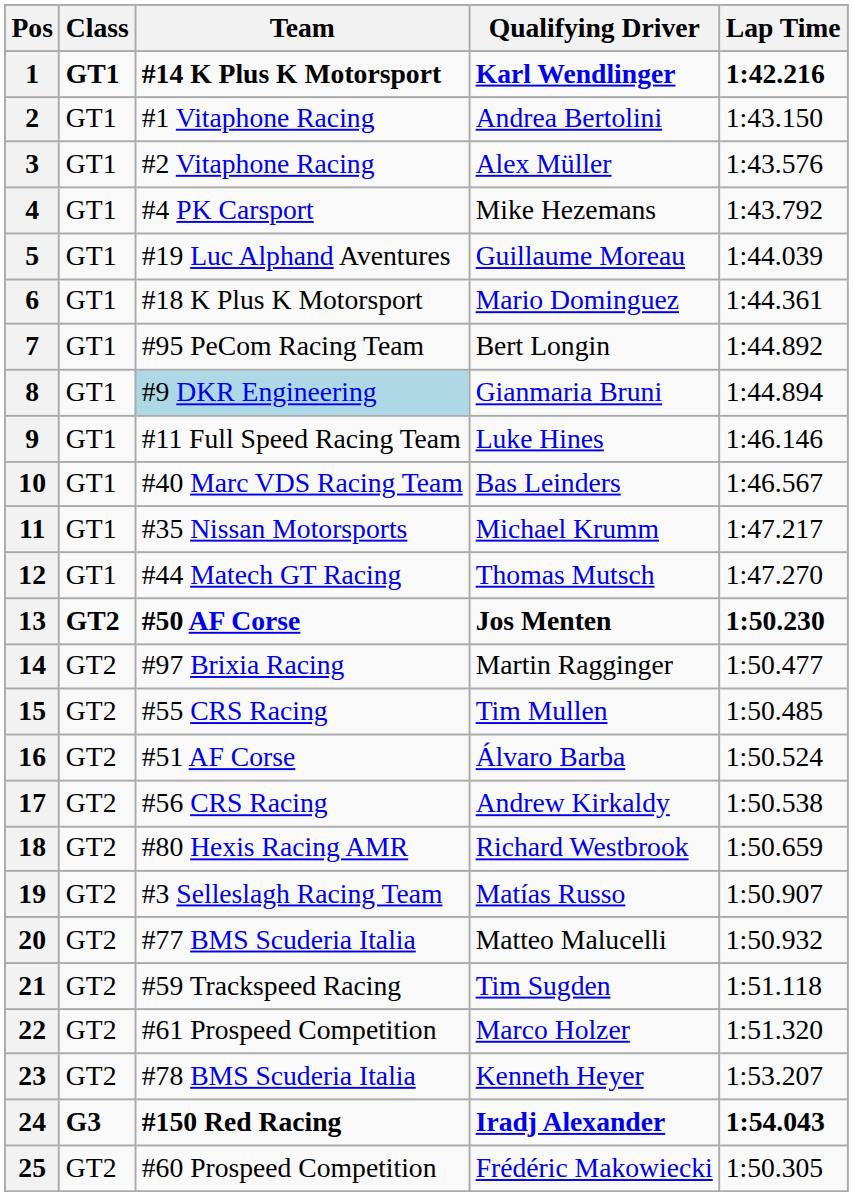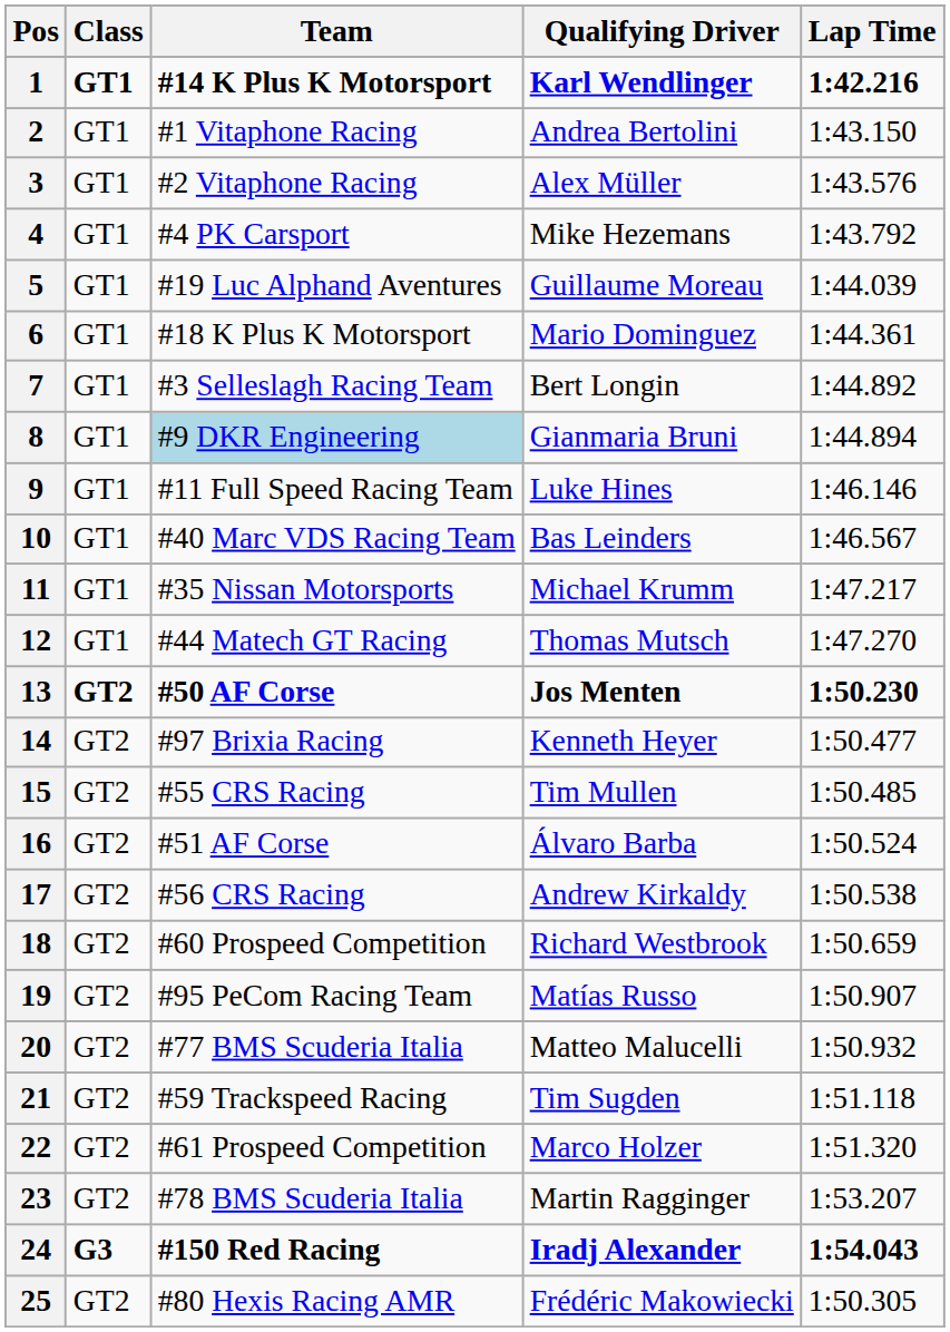 <table class="wikitable" style="font-size: 90%;">
 <tr>
 <th>Pos</th>
 <th>Class</th>
 <th>Team</th>
 <th>Qualifying Driver</th>
 <th>Lap Time</th>
 </tr>
 <tr style="font-weight:bold">
 <th>1</th>
 <td>GT1</td>
 <td>#14 K Plus K Motorsport</td>
 <td><a href='#'>Karl Wendlinger</a></td>
 <td>1:42.216</td>
 </tr>
 <tr>
 <th>2</th>
 <td>GT1</td>
 <td>#1 <a href='#'>Vitaphone Racing</a></td>
 <td><a href='#'>Andrea Bertolini</a></td>
 <td>1:43.150</td>
 </tr>
 <tr>
 <th>3</th>
 <td>GT1</td>
 <td>#2 <a href='#'>Vitaphone Racing</a></td>
 <td><a href='#'>Alex Müller</a></td>
 <td>1:43.576</td>
 </tr>
 <tr>
 <th>4</th>
 <td>GT1</td>
 <td>#4 <a href='#'>PK Carsport</a></td>
 <td>Mike Hezemans</td>
 <td>1:43.792</td>
 </tr>
 <tr>
 <th>5</th>
 <td>GT1</td>
 <td>#19 <a href='#'>Luc Alphand</a> Aventures</td>
 <td><a href='#'>Guillaume Moreau</a></td>
 <td>1:44.039</td>
 </tr>
 <tr>
 <th>6</th>
 <td>GT1</td>
 <td>#18 K Plus K Motorsport</td>
 <td><a href='#'>Mario Dominguez</a></td>
 <td>1:44.361</td>
 </tr>
 <tr>
 <th>7</th>
 <td>GT1</td>
-<td>#95 PeCom Racing Team</td>
+<td>#3 <a href='#'>Selleslagh Racing Team</a></td>
 <td>Bert Longin</td>
 <td>1:44.892</td>
 </tr>
 <tr>
 <th>8</th>
 <td>GT1</td>
 <td style="background: lightblue;">#9 <a href='#'>DKR Engineering</a></td>
 <td><a href='#'>Gianmaria Bruni</a></td>
 <td>1:44.894</td>
 </tr>
 <tr>
 <th>9</th>
 <td>GT1</td>
 <td>#11 Full Speed Racing Team</td>
 <td><a href='#'>Luke Hines</a></td>
 <td>1:46.146</td>
 </tr>
 <tr>
 <th>10</th>
 <td>GT1</td>
 <td>#40 <a href='#'>Marc VDS Racing Team</a></td>
 <td><a href='#'>Bas Leinders</a></td>
 <td>1:46.567</td>
 </tr>
 <tr>
 <th>11</th>
 <td>GT1</td>
 <td>#35 <a href='#'>Nissan Motorsports</a></td>
 <td><a href='#'>Michael Krumm</a></td>
 <td>1:47.217</td>
 </tr>
 <tr>
 <th>12</th>
 <td>GT1</td>
 <td>#44 <a href='#'>Matech GT Racing</a></td>
 <td><a href='#'>Thomas Mutsch</a></td>
 <td>1:47.270</td>
 </tr>
 <tr style="font-weight:bold">
 <th>13</th>
 <td>GT2</td>
 <td>#50 <a href='#'>AF Corse</a></td>
 <td>Jos Menten</td>
 <td>1:50.230</td>
 </tr>
 <tr>
 <th>14</th>
 <td>GT2</td>
 <td>#97 <a href='#'>Brixia Racing</a></td>
-<td>Martin Ragginger</td>
+<td><a href='#'>Kenneth Heyer</a></td>
 <td>1:50.477</td>
 </tr>
 <tr>
 <th>15</th>
 <td>GT2</td>
 <td>#55 <a href='#'>CRS Racing</a></td>
 <td><a href='#'>Tim Mullen</a></td>
 <td>1:50.485</td>
 </tr>
 <tr>
 <th>16</th>
 <td>GT2</td>
 <td>#51 <a href='#'>AF Corse</a></td>
 <td><a href='#'>Álvaro Barba</a></td>
 <td>1:50.524</td>
 </tr>
 <tr>
 <th>17</th>
 <td>GT2</td>
 <td>#56 <a href='#'>CRS Racing</a></td>
 <td><a href='#'>Andrew Kirkaldy</a></td>
 <td>1:50.538</td>
 </tr>
 <tr>
 <th>18</th>
 <td>GT2</td>
-<td>#80 <a href='#'>Hexis Racing AMR</a></td>
+<td>#60 Prospeed Competition</td>
 <td><a href='#'>Richard Westbrook</a></td>
 <td>1:50.659</td>
 </tr>
 <tr>
 <th>19</th>
 <td>GT2</td>
-<td>#3 <a href='#'>Selleslagh Racing Team</a></td>
+<td>#95 PeCom Racing Team</td>
 <td><a href='#'>Matías Russo</a></td>
 <td>1:50.907</td>
 </tr>
 <tr>
 <th>20</th>
 <td>GT2</td>
 <td>#77 <a href='#'>BMS Scuderia Italia</a></td>
 <td>Matteo Malucelli</td>
 <td>1:50.932</td>
 </tr>
 <tr>
 <th>21</th>
 <td>GT2</td>
 <td>#59 Trackspeed Racing</td>
 <td><a href='#'>Tim Sugden</a></td>
 <td>1:51.118</td>
 </tr>
 <tr>
 <th>22</th>
 <td>GT2</td>
 <td>#61 Prospeed Competition</td>
 <td><a href='#'>Marco Holzer</a></td>
 <td>1:51.320</td>
 </tr>
 <tr>
 <th>23</th>
 <td>GT2</td>
 <td>#78 <a href='#'>BMS Scuderia Italia</a></td>
-<td><a href='#'>Kenneth Heyer</a></td>
+<td>Martin Ragginger</td>
 <td>1:53.207</td>
 </tr>
 <tr style="font-weight:bold">
 <th>24</th>
 <td>G3</td>
 <td>#150 Red Racing</td>
 <td><a href='#'>Iradj Alexander</a></td>
 <td>1:54.043</td>
 </tr>
 <tr>
 <th>25</th>
 <td>GT2</td>
-<td>#60 Prospeed Competition</td>
+<td>#80 <a href='#'>Hexis Racing AMR</a></td>
 <td><a href='#'>Frédéric Makowiecki</a></td>
 <td>1:50.305</td>
 </tr>
 <tr>
 </tr>
 </table>
